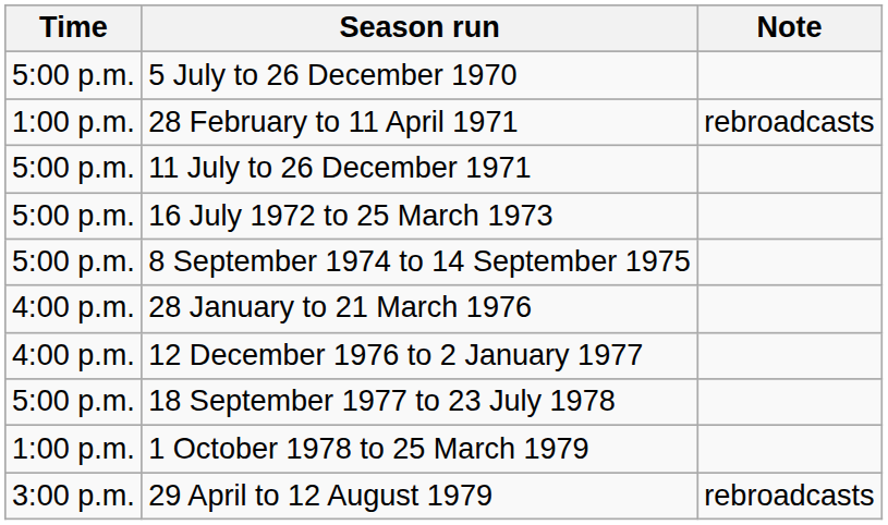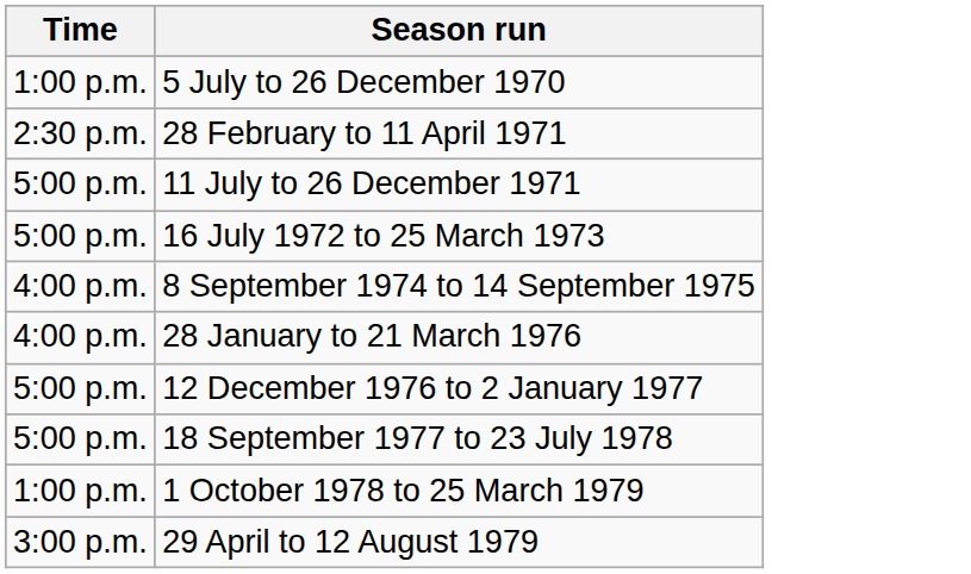 <table class="wikitable">
 <tr>
 <th>Time</th>
 <th>Season run</th>
-<th>Note</th>
-</tr>
-<tr>
-<td>5:00 p.m.</td>
-<td>5 July to 26 December 1970</td>
-<td></td>
 </tr>
 <tr>
 <td>1:00 p.m.</td>
+<td>5 July to 26 December 1970</td>
+</tr>
+<tr>
+<td>2:30 p.m.</td>
 <td>28 February to 11 April 1971</td>
-<td>rebroadcasts</td>
 </tr>
 <tr>
 <td>5:00 p.m.</td>
 <td>11 July to 26 December 1971</td>
-<td></td>
 </tr>
 <tr>
 <td>5:00 p.m.</td>
 <td>16 July 1972 to 25 March 1973</td>
-<td></td>
 </tr>
 <tr>
-<td>5:00 p.m.</td>
+<td>4:00 p.m.</td>
 <td>8 September 1974 to 14 September 1975</td>
-<td></td>
 </tr>
 <tr>
 <td>4:00 p.m.</td>
 <td>28 January to 21 March 1976</td>
-<td></td>
 </tr>
 <tr>
-<td>4:00 p.m.</td>
+<td>5:00 p.m.</td>
 <td>12 December 1976 to 2 January 1977</td>
-<td></td>
 </tr>
 <tr>
 <td>5:00 p.m.</td>
 <td>18 September 1977 to 23 July 1978</td>
-<td></td>
 </tr>
 <tr>
 <td>1:00 p.m.</td>
 <td>1 October 1978 to 25 March 1979</td>
-<td></td>
 </tr>
 <tr>
 <td>3:00 p.m.</td>
 <td>29 April to 12 August 1979</td>
-<td>rebroadcasts</td>
 </tr>
 </table>
